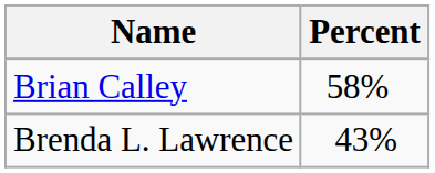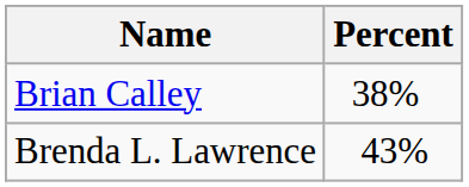 <table class="wikitable">
 <tr>
 <th>Name</th>
 <th>Percent</th>
 </tr>
 <tr>
 <td><a href='#'>Brian Calley</a></td>
-<td>  58%</td>
+<td>  38%</td>
 </tr>
 <tr>
 <td>Brenda L. Lawrence</td>
 <td>   43%</td>
 </tr>
 </table>
